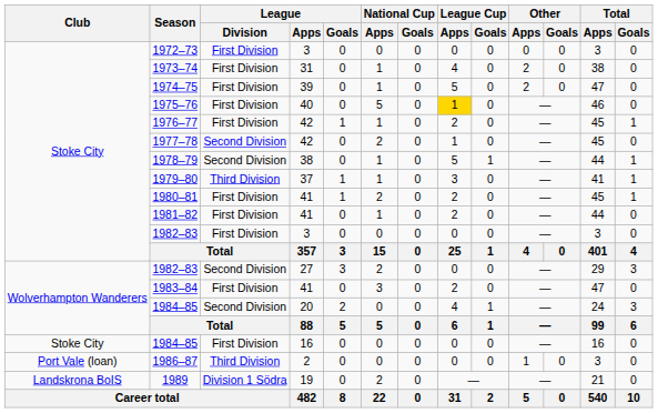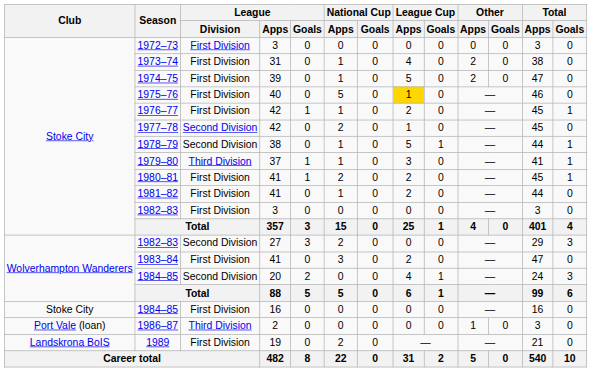 <table class="wikitable" style="text-align: center;">
 <tr>
 <th rowspan="2">Club</th>
 <th rowspan="2">Season</th>
 <th colspan="3">League</th>
 <th colspan="2">National Cup</th>
 <th colspan="2">League Cup</th>
 <th colspan="2">Other</th>
 <th colspan="2">Total</th>
 </tr>
 <tr>
 <th>Division</th>
 <th>Apps</th>
 <th>Goals</th>
 <th>Apps</th>
 <th>Goals</th>
 <th>Apps</th>
 <th>Goals</th>
 <th>Apps</th>
 <th>Goals</th>
 <th>Apps</th>
 <th>Goals</th>
 </tr>
 <tr>
 <td rowspan="12"><a href='#'>Stoke City</a></td>
 <td><a href='#'>1972–73</a></td>
 <td><a href='#'>First Division</a></td>
 <td>3</td>
 <td>0</td>
 <td>0</td>
 <td>0</td>
 <td>0</td>
 <td>0</td>
 <td>0</td>
 <td>0</td>
 <td>3</td>
 <td>0</td>
 </tr>
 <tr>
 <td><a href='#'>1973–74</a></td>
 <td>First Division</td>
 <td>31</td>
 <td>0</td>
 <td>1</td>
 <td>0</td>
 <td>4</td>
 <td>0</td>
 <td>2</td>
 <td>0</td>
 <td>38</td>
 <td>0</td>
 </tr>
 <tr>
 <td><a href='#'>1974–75</a></td>
 <td>First Division</td>
 <td>39</td>
 <td>0</td>
 <td>1</td>
 <td>0</td>
 <td>5</td>
 <td>0</td>
 <td>2</td>
 <td>0</td>
 <td>47</td>
 <td>0</td>
 </tr>
 <tr>
 <td><a href='#'>1975–76</a></td>
 <td>First Division</td>
 <td>40</td>
 <td>0</td>
 <td>5</td>
 <td>0</td>
 <td style="background: gold;">1</td>
 <td>0</td>
 <td colspan="2">—</td>
 <td>46</td>
 <td>0</td>
 </tr>
 <tr>
 <td><a href='#'>1976–77</a></td>
 <td>First Division</td>
 <td>42</td>
 <td>1</td>
 <td>1</td>
 <td>0</td>
 <td>2</td>
 <td>0</td>
 <td colspan="2">—</td>
 <td>45</td>
 <td>1</td>
 </tr>
 <tr>
 <td><a href='#'>1977–78</a></td>
 <td><a href='#'>Second Division</a></td>
 <td>42</td>
 <td>0</td>
 <td>2</td>
 <td>0</td>
 <td>1</td>
 <td>0</td>
 <td colspan="2">—</td>
 <td>45</td>
 <td>0</td>
 </tr>
 <tr>
 <td><a href='#'>1978–79</a></td>
 <td>Second Division</td>
 <td>38</td>
 <td>0</td>
 <td>1</td>
 <td>0</td>
 <td>5</td>
 <td>1</td>
 <td colspan="2">—</td>
 <td>44</td>
 <td>1</td>
 </tr>
 <tr>
 <td><a href='#'>1979–80</a></td>
 <td><a href='#'>Third Division</a></td>
 <td>37</td>
 <td>1</td>
 <td>1</td>
 <td>0</td>
 <td>3</td>
 <td>0</td>
 <td colspan="2">—</td>
 <td>41</td>
 <td>1</td>
 </tr>
 <tr>
 <td><a href='#'>1980–81</a></td>
 <td>First Division</td>
 <td>41</td>
 <td>1</td>
 <td>2</td>
 <td>0</td>
 <td>2</td>
 <td>0</td>
 <td colspan="2">—</td>
 <td>45</td>
 <td>1</td>
 </tr>
 <tr>
 <td><a href='#'>1981–82</a></td>
 <td>First Division</td>
 <td>41</td>
 <td>0</td>
 <td>1</td>
 <td>0</td>
 <td>2</td>
 <td>0</td>
 <td colspan="2">—</td>
 <td>44</td>
 <td>0</td>
 </tr>
 <tr>
 <td><a href='#'>1982–83</a></td>
 <td>First Division</td>
 <td>3</td>
 <td>0</td>
 <td>0</td>
 <td>0</td>
 <td>0</td>
 <td>0</td>
 <td colspan="2">—</td>
 <td>3</td>
 <td>0</td>
 </tr>
 <tr>
 <th colspan="2">Total</th>
 <th>357</th>
 <th>3</th>
 <th>15</th>
 <th>0</th>
 <th>25</th>
 <th>1</th>
 <th>4</th>
 <th>0</th>
 <th>401</th>
 <th>4</th>
 </tr>
 <tr>
 <td rowspan="4"><a href='#'>Wolverhampton Wanderers</a></td>
 <td><a href='#'>1982–83</a></td>
 <td>Second Division</td>
 <td>27</td>
 <td>3</td>
 <td>2</td>
 <td>0</td>
 <td>0</td>
 <td>0</td>
 <td colspan="2">—</td>
 <td>29</td>
 <td>3</td>
 </tr>
 <tr>
 <td><a href='#'>1983–84</a></td>
 <td>First Division</td>
 <td>41</td>
 <td>0</td>
 <td>3</td>
 <td>0</td>
 <td>2</td>
 <td>0</td>
 <td colspan="2">—</td>
 <td>47</td>
 <td>0</td>
 </tr>
 <tr>
 <td><a href='#'>1984–85</a></td>
 <td>Second Division</td>
 <td>20</td>
 <td>2</td>
 <td>0</td>
 <td>0</td>
 <td>4</td>
 <td>1</td>
 <td colspan="2">—</td>
 <td>24</td>
 <td>3</td>
 </tr>
 <tr>
 <th colspan="2">Total</th>
 <th>88</th>
 <th>5</th>
 <th>5</th>
 <th>0</th>
 <th>6</th>
 <th>1</th>
 <th colspan="2">—</th>
 <th>99</th>
 <th>6</th>
 </tr>
 <tr>
 <td>Stoke City</td>
 <td><a href='#'>1984–85</a></td>
 <td>First Division</td>
 <td>16</td>
 <td>0</td>
 <td>0</td>
 <td>0</td>
 <td>0</td>
 <td>0</td>
 <td colspan="2">—</td>
 <td>16</td>
 <td>0</td>
 </tr>
 <tr>
 <td><a href='#'>Port Vale</a> (loan)</td>
 <td><a href='#'>1986–87</a></td>
 <td><a href='#'>Third Division</a></td>
 <td>2</td>
 <td>0</td>
 <td>0</td>
 <td>0</td>
 <td>0</td>
 <td>0</td>
 <td>1</td>
 <td>0</td>
 <td>3</td>
 <td>0</td>
 </tr>
 <tr>
 <td><a href='#'>Landskrona BoIS</a></td>
 <td><a href='#'>1989</a></td>
-<td><a href='#'>Division 1 Södra</a></td>
+<td>First Division</td>
 <td>19</td>
 <td>0</td>
 <td>2</td>
 <td>0</td>
 <td colspan="2">—</td>
 <td colspan="2">—</td>
 <td>21</td>
 <td>0</td>
 </tr>
 <tr>
 <th colspan="3">Career total</th>
 <th>482</th>
 <th>8</th>
 <th>22</th>
 <th>0</th>
 <th>31</th>
 <th>2</th>
 <th>5</th>
 <th>0</th>
 <th>540</th>
 <th>10</th>
 </tr>
 </table>
